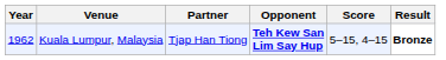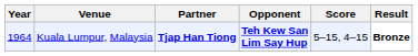 <table class="sortable wikitable" style="font-size: 90%;">
 <tr>
 <th>Year</th>
 <th>Venue</th>
 <th>Partner</th>
 <th>Opponent</th>
 <th>Score</th>
 <th>Result</th>
 </tr>
 <tr style="background:#ECF2FF">
-<td align="center"><a href='#'>1962</a></td>
+<td align="center"><a href='#'>1964</a></td>
 <td align="left"><a href='#'>Kuala Lumpur</a>, <a href='#'>Malaysia</a></td>
-<td align="left"> <a href='#'>Tjap Han Tiong</a></td>
+<td align="left"><strong> <a href='#'>Tjap Han Tiong</a></strong></td>
 <td align="left"><strong> <a href='#'>Teh Kew San</a><br>  <a href='#'>Lim Say Hup</a></strong></td>
 <td align="left">5–15, 4–15</td>
 <td style="text-align:left; background:white"> <strong>Bronze</strong></td>
 </tr>
 </table>
